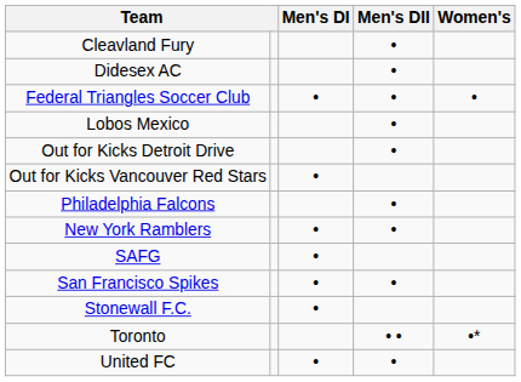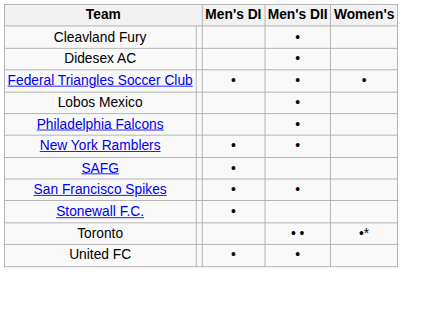 <table class="wikitable" style="text-align: center">
 <tr>
 <th colspan="2">Team</th>
 <th>Men's DI</th>
 <th>Men's DII</th>
 <th>Women's</th>
 </tr>
 <tr>
 <td>Cleavland Fury</td>
 <td></td>
 <td></td>
 <td>•</td>
 <td></td>
 </tr>
 <tr>
 <td>Didesex AC</td>
 <td></td>
 <td></td>
 <td>•</td>
 <td></td>
 </tr>
 <tr>
 <td><a href='#'>Federal Triangles Soccer Club</a></td>
 <td></td>
 <td>•</td>
 <td>•</td>
 <td>•</td>
 </tr>
 <tr>
 <td>Lobos Mexico</td>
 <td></td>
 <td></td>
 <td>•</td>
-<td></td>
-</tr>
-<tr>
-<td>Out for Kicks Detroit Drive</td>
-<td></td>
-<td></td>
-<td>•</td>
-<td></td>
-</tr>
-<tr>
-<td>Out for Kicks Vancouver Red Stars</td>
-<td></td>
-<td>•</td>
-<td></td>
 <td></td>
 </tr>
 <tr>
 <td><a href='#'>Philadelphia Falcons</a></td>
 <td></td>
 <td></td>
 <td>•</td>
 <td></td>
 </tr>
 <tr>
 <td><a href='#'>New York Ramblers</a></td>
 <td></td>
 <td>•</td>
 <td>•</td>
 <td></td>
 </tr>
 <tr>
 <td><a href='#'>SAFG</a></td>
 <td></td>
 <td>•</td>
 <td></td>
 <td></td>
 </tr>
 <tr>
 <td><a href='#'>San Francisco Spikes</a></td>
 <td></td>
 <td>•</td>
 <td>•</td>
 <td></td>
 </tr>
 <tr>
 <td><a href='#'>Stonewall F.C.</a></td>
 <td></td>
 <td>•</td>
 <td></td>
 <td></td>
 </tr>
 <tr>
 <td>Toronto</td>
 <td></td>
 <td></td>
 <td>• •</td>
 <td>•*</td>
 </tr>
 <tr>
 <td>United FC</td>
 <td></td>
 <td>•</td>
 <td>•</td>
 <td></td>
 </tr>
 </table>
